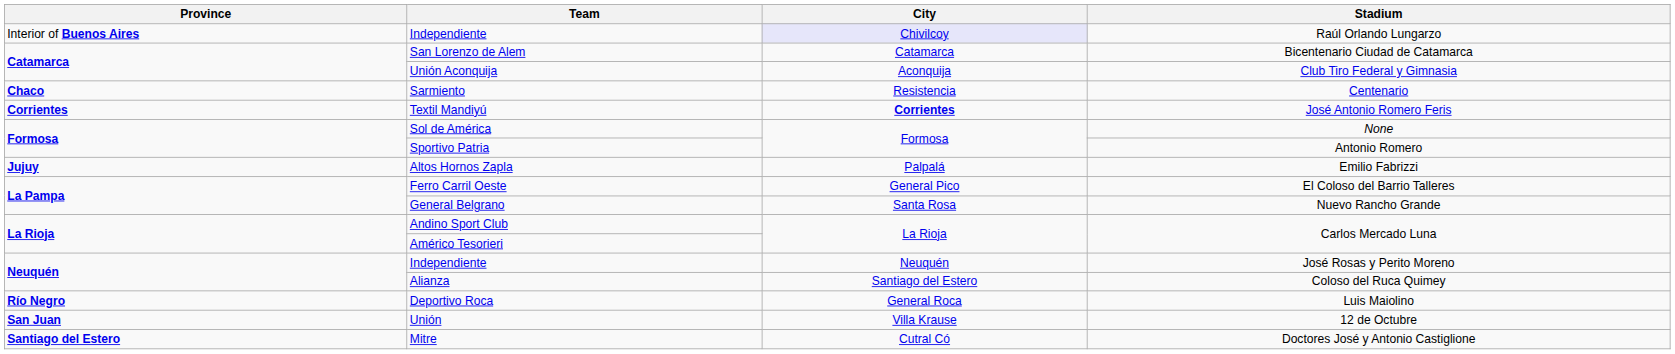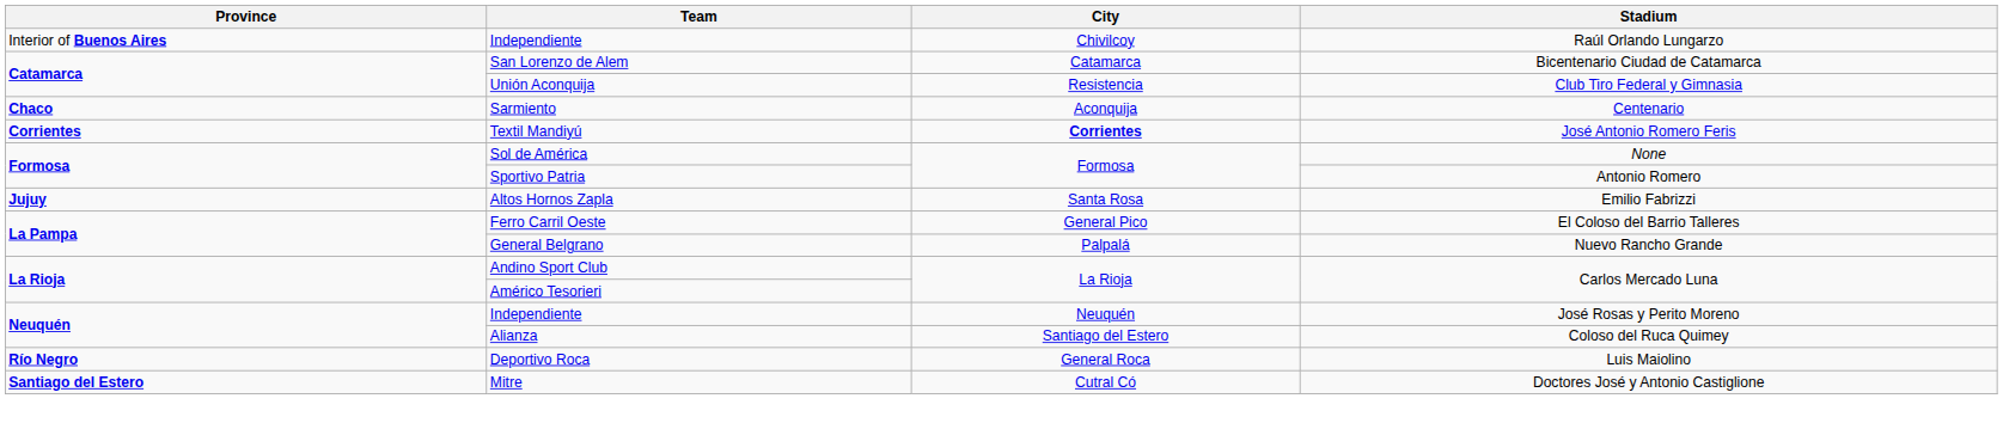 <table class="wikitable" width=100% style="text-align:center; font-size:90%;">
 <tr>
 <th align="center">Province</th>
 <th align="center">Team</th>
 <th align="center">City</th>
 <th align="center">Stadium</th>
 </tr>
 <tr>
 <td align=left> Interior of <strong><a href='#'>Buenos Aires</a></strong></td>
 <td align=left><a href='#'>Independiente</a></td>
-<td style="background: lavender;"><a href='#'>Chivilcoy</a></td>
+<td><a href='#'>Chivilcoy</a></td>
 <td>Raúl Orlando Lungarzo</td>
 </tr>
 <tr>
 <td align=left rowspan=2> <strong><a href='#'>Catamarca</a></strong></td>
 <td align=left><a href='#'>San Lorenzo de Alem</a></td>
 <td><a href='#'>Catamarca</a></td>
 <td>Bicentenario Ciudad de Catamarca</td>
 </tr>
 <tr>
 <td align=left><a href='#'>Unión Aconquija</a></td>
-<td><a href='#'>Aconquija</a></td>
+<td><a href='#'>Resistencia</a></td>
 <td><a href='#'>Club Tiro Federal y Gimnasia</a></td>
 </tr>
 <tr>
 <td align=left rowspan=> <strong><a href='#'>Chaco</a></strong></td>
 <td align=left><a href='#'>Sarmiento</a></td>
-<td><a href='#'>Resistencia</a></td>
+<td><a href='#'>Aconquija</a></td>
 <td><a href='#'>Centenario</a></td>
 </tr>
 <tr>
 <td align=left rowspan=> <strong><a href='#'>Corrientes</a></strong></td>
 <td align=left><a href='#'>Textil Mandiyú</a></td>
 <td><strong><a href='#'>Corrientes</a></strong></td>
 <td><a href='#'>José Antonio Romero Feris</a></td>
 </tr>
 <tr>
 <td align=left rowspan=2> <strong><a href='#'>Formosa</a></strong></td>
 <td align=left><a href='#'>Sol de América</a></td>
 <td rowspan=2><a href='#'>Formosa</a></td>
 <td><em>None</em></td>
 </tr>
 <tr>
 <td align=left><a href='#'>Sportivo Patria</a></td>
 <td>Antonio Romero</td>
 </tr>
 <tr>
 <td align=left rowspan=> <strong><a href='#'>Jujuy</a></strong></td>
 <td align=left><a href='#'>Altos Hornos Zapla</a></td>
-<td><a href='#'>Palpalá</a></td>
+<td><a href='#'>Santa Rosa</a></td>
 <td>Emilio Fabrizzi</td>
 </tr>
 <tr>
 <td align=left rowspan=2> <strong><a href='#'>La Pampa</a></strong></td>
 <td align=left><a href='#'>Ferro Carril Oeste</a></td>
 <td><a href='#'>General Pico</a></td>
 <td>El Coloso del Barrio Talleres</td>
 </tr>
 <tr>
 <td align=left><a href='#'>General Belgrano</a></td>
-<td><a href='#'>Santa Rosa</a></td>
+<td><a href='#'>Palpalá</a></td>
 <td>Nuevo Rancho Grande</td>
 </tr>
 <tr>
 <td align=left rowspan=2> <strong><a href='#'>La Rioja</a></strong></td>
 <td align=left><a href='#'>Andino Sport Club</a></td>
 <td rowspan=2><a href='#'>La Rioja</a></td>
 <td rowspan=2>Carlos Mercado Luna</td>
 </tr>
 <tr>
 <td align=left><a href='#'>Américo Tesorieri</a></td>
 </tr>
 <tr>
 <td align=left rowspan=2> <strong><a href='#'>Neuquén</a></strong></td>
 <td align=left><a href='#'>Independiente</a></td>
 <td><a href='#'>Neuquén</a></td>
 <td>José Rosas y Perito Moreno</td>
 </tr>
 <tr>
 <td align=left><a href='#'>Alianza</a></td>
 <td><a href='#'>Santiago del Estero</a></td>
 <td>Coloso del Ruca Quimey</td>
 </tr>
 <tr>
 <td align=left rowspan=> <strong><a href='#'>Río Negro</a></strong></td>
 <td align=left><a href='#'>Deportivo Roca</a></td>
 <td><a href='#'>General Roca</a></td>
 <td>Luis Maiolino</td>
 </tr>
 <tr>
-<td align=left> <strong><a href='#'>San Juan</a></strong></td>
-<td align=left><a href='#'>Unión</a></td>
-<td><a href='#'>Villa Krause</a></td>
-<td>12 de Octubre</td>
-</tr>
-<tr>
 <td align=left rowspan=> <strong><a href='#'>Santiago del Estero</a></strong></td>
 <td align=left><a href='#'>Mitre</a></td>
 <td><a href='#'>Cutral Có</a></td>
 <td>Doctores José y Antonio Castiglione</td>
 </tr>
 </table>
